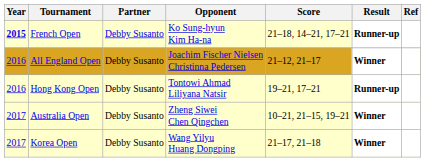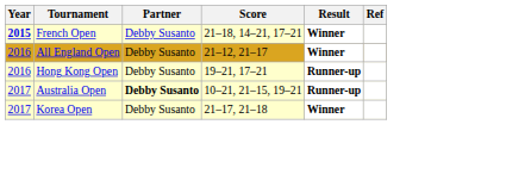 <table class="sortable wikitable" style="font-size: 90%">
 <tr>
 <th>Year</th>
 <th>Tournament</th>
 <th>Partner</th>
-<th>Opponent</th>
 <th>Score</th>
 <th>Result</th>
 <th>Ref</th>
 </tr>
 <tr style="background:#FFFFCC">
 <td align="center"><strong><a href='#'>2015</a></strong></td>
 <td align="left"><a href='#'>French Open</a></td>
 <td align="left"> <a href='#'>Debby Susanto</a></td>
-<td align="left"> <a href='#'>Ko Sung-hyun</a><br> <a href='#'>Kim Ha-na</a></td>
 <td align="left">21–18, 14–21, 17–21</td>
-<td style="text-align:left; background:white"> <strong>Runner-up</strong></td>
+<td style="text-align:left; background:white"> <strong>Winner</strong></td>
 <td style="text-align:center; background:white"></td>
 </tr>
 <tr style="background:#DAA520">
 <td align="center"><a href='#'>2016</a></td>
 <td align="left"><a href='#'>All England Open</a></td>
 <td align="left"> Debby Susanto</td>
-<td align="left"> <a href='#'>Joachim Fischer Nielsen</a><br> <a href='#'>Christinna Pedersen</a></td>
 <td align="left">21–12, 21–17</td>
 <td style="text-align:left; background:white"> <strong>Winner</strong></td>
 <td style="text-align:center; background:white"></td>
 </tr>
 <tr style="background:#FFFFCC">
 <td align="center"><a href='#'>2016</a></td>
 <td align="left"><a href='#'>Hong Kong Open</a></td>
 <td align="left"> Debby Susanto</td>
-<td align="left"> <a href='#'>Tontowi Ahmad</a><br> <a href='#'>Liliyana Natsir</a></td>
 <td align="left">19–21, 17–21</td>
 <td style="text-align:left; background:white"> <strong>Runner-up</strong></td>
 <td style="text-align:center; background:white"></td>
 </tr>
 <tr style="background:#FFFFCC">
 <td align="center"><a href='#'>2017</a></td>
 <td align="left"><a href='#'>Australia Open</a></td>
-<td align="left"> Debby Susanto</td>
-<td align="left"> <a href='#'>Zheng Siwei</a><br> <a href='#'>Chen Qingchen</a></td>
+<td align="left"><strong> Debby Susanto</strong></td>
 <td align="left">10–21, 21–15, 19–21</td>
-<td style="text-align:left; background:white"> <strong>Winner</strong></td>
+<td style="text-align:left; background:white"> <strong>Runner-up</strong></td>
 <td style="text-align:center; background:white"></td>
 </tr>
 <tr style="background:#FFFFCC">
 <td align="center"><a href='#'>2017</a></td>
 <td align="left"><a href='#'>Korea Open</a></td>
 <td align="left"> Debby Susanto</td>
-<td align="left"> <a href='#'>Wang Yilyu</a><br> <a href='#'>Huang Dongping</a></td>
 <td align="left">21–17, 21–18</td>
 <td style="text-align:left; background:white"> <strong>Winner</strong></td>
 <td style="text-align:center; background:white"></td>
 </tr>
 </table>
